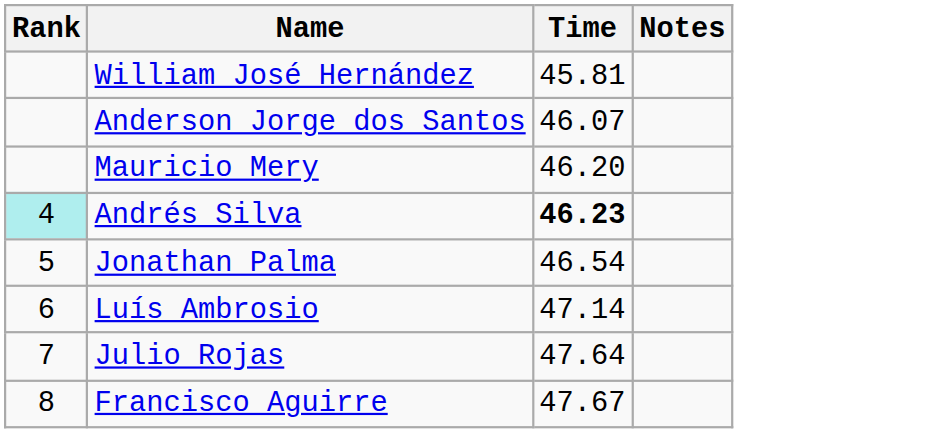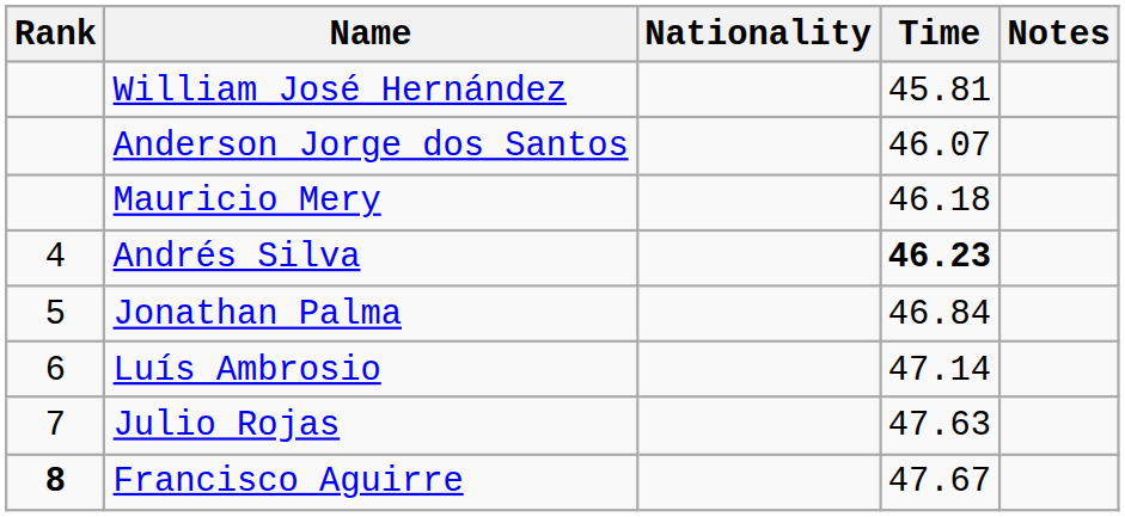 <table class="wikitable sortable" style="text-align:center">
 <tr>
 <th>Rank</th>
 <th>Name</th>
+<th>Nationality</th>
 <th>Time</th>
 <th>Notes</th>
 </tr>
 <tr>
 <td></td>
 <td align=left><a href='#'>William José Hernández</a></td>
+<td align=left></td>
 <td>45.81</td>
 <td></td>
 </tr>
 <tr>
 <td></td>
 <td align=left><a href='#'>Anderson Jorge dos Santos</a></td>
+<td align=left></td>
 <td>46.07</td>
 <td></td>
 </tr>
 <tr>
 <td></td>
 <td align=left><a href='#'>Mauricio Mery</a></td>
-<td>46.20</td>
+<td align=left></td>
+<td>46.18</td>
 <td></td>
 </tr>
 <tr>
-<td style="background: paleturquoise;">4</td>
+<td>4</td>
 <td align=left><a href='#'>Andrés Silva</a></td>
+<td align=left></td>
 <td><strong>46.23</strong></td>
 <td></td>
 </tr>
 <tr>
 <td>5</td>
 <td align=left><a href='#'>Jonathan Palma</a></td>
-<td>46.54</td>
+<td align=left></td>
+<td>46.84</td>
 <td></td>
 </tr>
 <tr>
 <td>6</td>
 <td align=left><a href='#'>Luís Ambrosio</a></td>
+<td align=left></td>
 <td>47.14</td>
 <td></td>
 </tr>
 <tr>
 <td>7</td>
 <td align=left><a href='#'>Julio Rojas</a></td>
-<td>47.64</td>
+<td align=left></td>
+<td>47.63</td>
 <td></td>
 </tr>
 <tr>
-<td>8</td>
+<td><strong>8</strong></td>
 <td align=left><a href='#'>Francisco Aguirre</a></td>
+<td align=left></td>
 <td>47.67</td>
 <td></td>
 </tr>
 </table>
